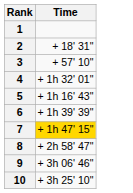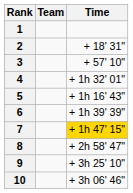 <table class="wikitable">
 <tr>
 <th scope="col">Rank</th>
+<th scope="col">Team</th>
 <th scope="col">Time</th>
 </tr>
 <tr>
 <th scope="row">1</th>
+<td>  </td>
 <td></td>
 </tr>
 <tr>
 <th scope="row">2</th>
+<td> </td>
 <td style="text-align:right;">+ 18' 31"</td>
 </tr>
 <tr>
 <th scope="row">3</th>
+<td> </td>
 <td style="text-align:right;">+ 57' 10"</td>
 </tr>
 <tr>
 <th scope="row">4</th>
+<td> </td>
 <td style="text-align:right;">+ 1h 32' 01"</td>
 </tr>
 <tr>
 <th scope="row">5</th>
+<td> </td>
 <td style="text-align:right;">+ 1h 16' 43"</td>
 </tr>
 <tr>
 <th scope="row">6</th>
+<td> </td>
 <td style="text-align:right;">+ 1h 39' 39"</td>
 </tr>
 <tr>
 <th scope="row">7</th>
+<td> </td>
 <td style="background: gold; text-align:right;">+ 1h 47' 15"</td>
 </tr>
 <tr>
 <th scope="row">8</th>
+<td> </td>
 <td style="text-align:right;">+ 2h 58' 47"</td>
 </tr>
 <tr>
 <th scope="row">9</th>
-<td style="text-align:right;">+ 3h 06' 46"</td>
+<td> </td>
+<td style="text-align:right;">+ 3h 25' 10"</td>
 </tr>
 <tr>
 <th scope="row">10</th>
-<td style="text-align:right;">+ 3h 25' 10"</td>
+<td> </td>
+<td style="text-align:right;">+ 3h 06' 46"</td>
 </tr>
 </table>
